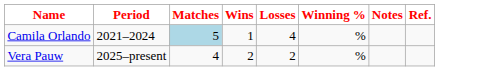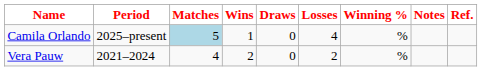 <table class="wikitable" style="text-align: right;">
 <tr>
 <th style="background:#FFFFFF;color:red">Name</th>
 <th style="background:#FFFFFF;color:red">Period</th>
 <th style="background:#FFFFFF;color:red">Matches</th>
 <th style="background:#FFFFFF;color:red">Wins</th>
+<th style="background:#FFFFFF;color:red">Draws</th>
 <th style="background:#FFFFFF;color:red">Losses</th>
 <th style="background:#FFFFFF;color:red">Winning %</th>
 <th style="background:#FFFFFF;color:red">Notes</th>
 <th style="background:#FFFFFF;color:red">Ref.</th>
 </tr>
 <tr>
 <td style="text-align: left;"> <a href='#'>Camila Orlando</a></td>
-<td style="text-align: left;">2021–2024</td>
+<td style="text-align: left;">2025–present</td>
 <td style="background: lightblue;">5</td>
 <td>1</td>
+<td>0</td>
 <td>4</td>
 <td>%</td>
 <td></td>
 <td></td>
 </tr>
 <tr>
 <td style="text-align: left;"> <a href='#'>Vera Pauw</a></td>
-<td style="text-align: left;">2025–present</td>
+<td style="text-align: left;">2021–2024</td>
 <td>4</td>
 <td>2</td>
+<td>0</td>
 <td>2</td>
 <td>%</td>
 <td></td>
 <td></td>
 </tr>
 </table>
